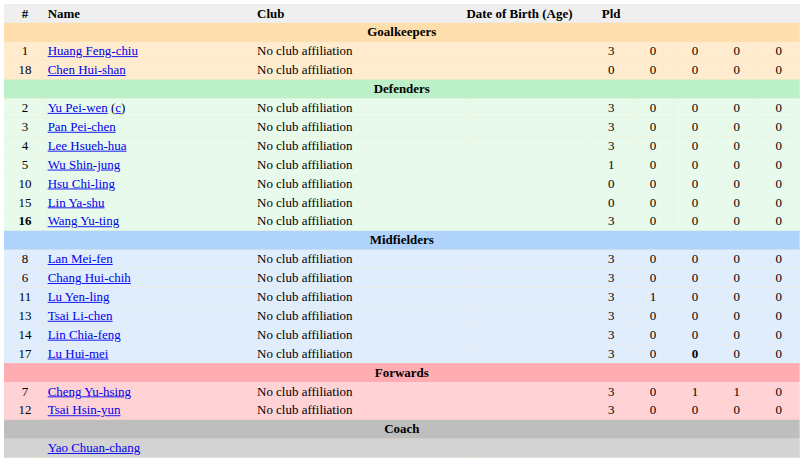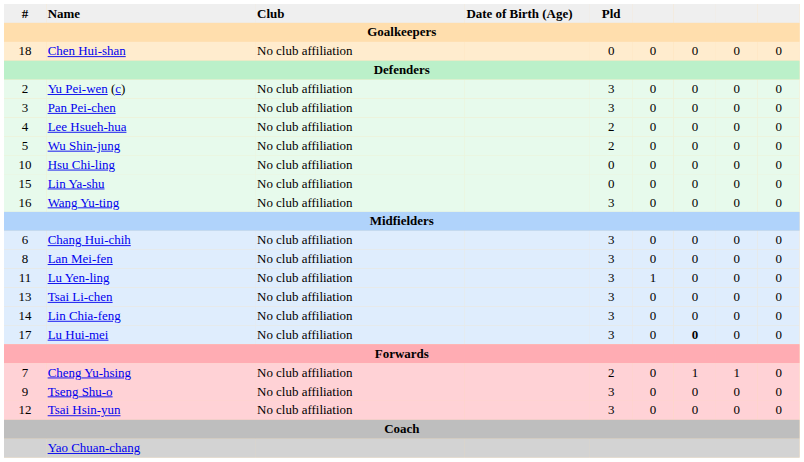 <table border=0 cellpadding=2 cellspacing=0 bgcolor=#FFDEAD style="text-align:center; font-size:90%;" width=100%>
 <tr bgcolor=#EFEFEF>
 <th width=5%>#</th>
 <th width=25% align=left>Name</th>
 <th width=25% align=left>Club</th>
 <th width=15% align=left>Date of Birth (Age)</th>
 <th width=5%>Pld</th>
 <th width=5%></th>
 <th width=5%></th>
 <th width=5%></th>
 <th width=5%></th>
 </tr>
 <tr>
 <th colspan=9 bgcolor=#FFDEAD>Goalkeepers</th>
-</tr>
-<tr bgcolor=#FFECCE>
-<td>1</td>
-<td align=left><a href='#'>Huang Feng-chiu</a></td>
-<td align=left>No club affiliation</td>
-<td align=left></td>
-<td>3</td>
-<td>0</td>
-<td>0</td>
-<td>0</td>
-<td>0</td>
 </tr>
 <tr bgcolor=#FFECCE>
 <td>18</td>
 <td align=left><a href='#'>Chen Hui-shan</a></td>
 <td align=left>No club affiliation</td>
 <td align=left></td>
 <td>0</td>
 <td>0</td>
 <td>0</td>
 <td>0</td>
 <td>0</td>
 </tr>
 <tr>
 <th colspan=9 bgcolor=#BBF0C9>Defenders</th>
 </tr>
 <tr bgcolor=#E7FAEC>
 <td>2</td>
 <td align=left><a href='#'>Yu Pei-wen</a> (<a href='#'>c</a>)</td>
 <td align=left>No club affiliation</td>
 <td align=left></td>
 <td>3</td>
 <td>0</td>
 <td>0</td>
 <td>0</td>
 <td>0</td>
 </tr>
 <tr bgcolor=#E7FAEC>
 <td>3</td>
 <td align=left><a href='#'>Pan Pei-chen</a></td>
 <td align=left>No club affiliation</td>
 <td align=left></td>
 <td>3</td>
 <td>0</td>
 <td>0</td>
 <td>0</td>
 <td>0</td>
 </tr>
 <tr bgcolor=#E7FAEC>
 <td>4</td>
 <td align=left><a href='#'>Lee Hsueh-hua</a></td>
 <td align=left>No club affiliation</td>
 <td align=left></td>
-<td>3</td>
+<td>2</td>
 <td>0</td>
 <td>0</td>
 <td>0</td>
 <td>0</td>
 </tr>
 <tr bgcolor=#E7FAEC>
 <td>5</td>
 <td align=left><a href='#'>Wu Shin-jung</a></td>
 <td align=left>No club affiliation</td>
 <td align=left></td>
-<td>1</td>
+<td>2</td>
 <td>0</td>
 <td>0</td>
 <td>0</td>
 <td>0</td>
 </tr>
 <tr bgcolor=#E7FAEC>
 <td>10</td>
 <td align=left><a href='#'>Hsu Chi-ling</a></td>
 <td align=left>No club affiliation</td>
 <td align=left></td>
 <td>0</td>
 <td>0</td>
 <td>0</td>
 <td>0</td>
 <td>0</td>
 </tr>
 <tr bgcolor=#E7FAEC>
 <td>15</td>
 <td align=left><a href='#'>Lin Ya-shu</a></td>
 <td align=left>No club affiliation</td>
 <td align=left></td>
 <td>0</td>
 <td>0</td>
 <td>0</td>
 <td>0</td>
 <td>0</td>
 </tr>
 <tr bgcolor=#E7FAEC>
-<td><strong>16</strong></td>
+<td>16</td>
 <td align=left><a href='#'>Wang Yu-ting</a></td>
 <td align=left>No club affiliation</td>
 <td align=left></td>
 <td>3</td>
 <td>0</td>
 <td>0</td>
 <td>0</td>
 <td>0</td>
 </tr>
 <tr>
 <th colspan=9 bgcolor=#B0D3FB>Midfielders</th>
 </tr>
 <tr bgcolor=#DFEDFD>
-<td>8</td>
-<td align=left><a href='#'>Lan Mei-fen</a></td>
+<td>6</td>
+<td align=left><a href='#'>Chang Hui-chih</a></td>
 <td align=left>No club affiliation</td>
 <td align=left></td>
 <td>3</td>
 <td>0</td>
 <td>0</td>
 <td>0</td>
 <td>0</td>
 </tr>
 <tr bgcolor=#DFEDFD>
-<td>6</td>
-<td align=left><a href='#'>Chang Hui-chih</a></td>
+<td>8</td>
+<td align=left><a href='#'>Lan Mei-fen</a></td>
 <td align=left>No club affiliation</td>
 <td align=left></td>
 <td>3</td>
 <td>0</td>
 <td>0</td>
 <td>0</td>
 <td>0</td>
 </tr>
 <tr bgcolor=#DFEDFD>
 <td>11</td>
 <td align=left><a href='#'>Lu Yen-ling</a></td>
 <td align=left>No club affiliation</td>
 <td align=left></td>
 <td>3</td>
 <td>1</td>
 <td>0</td>
 <td>0</td>
 <td>0</td>
 </tr>
 <tr bgcolor=#DFEDFD>
 <td>13</td>
 <td align=left><a href='#'>Tsai Li-chen</a></td>
 <td align=left>No club affiliation</td>
 <td align=left></td>
 <td>3</td>
 <td>0</td>
 <td>0</td>
 <td>0</td>
 <td>0</td>
 </tr>
 <tr bgcolor=#DFEDFD>
 <td>14</td>
 <td align=left><a href='#'>Lin Chia-feng</a></td>
 <td align=left>No club affiliation</td>
 <td align=left></td>
 <td>3</td>
 <td>0</td>
 <td>0</td>
 <td>0</td>
 <td>0</td>
 </tr>
 <tr bgcolor=#DFEDFD>
 <td>17</td>
 <td align=left><a href='#'>Lu Hui-mei</a></td>
 <td align=left>No club affiliation</td>
 <td align=left></td>
 <td>3</td>
 <td>0</td>
 <td><strong>0</strong></td>
 <td>0</td>
 <td>0</td>
 </tr>
 <tr>
 <th colspan=9 bgcolor=#FFACB3>Forwards</th>
 </tr>
 <tr bgcolor=#FFD2D6>
 <td>7</td>
 <td align=left><a href='#'>Cheng Yu-hsing</a></td>
 <td align=left>No club affiliation</td>
 <td align=left></td>
-<td>3</td>
+<td>2</td>
 <td>0</td>
 <td>1</td>
 <td>1</td>
+<td>0</td>
+</tr>
+<tr bgcolor=#FFD2D6>
+<td>9</td>
+<td align=left><a href='#'>Tseng Shu-o</a></td>
+<td align=left>No club affiliation</td>
+<td align=left></td>
+<td>3</td>
+<td>0</td>
+<td>0</td>
+<td>0</td>
 <td>0</td>
 </tr>
 <tr bgcolor=#FFD2D6>
 <td>12</td>
 <td align=left><a href='#'>Tsai Hsin-yun</a></td>
 <td align=left>No club affiliation</td>
 <td align=left></td>
 <td>3</td>
 <td>0</td>
 <td>0</td>
 <td>0</td>
 <td>0</td>
 </tr>
 <tr>
 <th colspan=9 bgcolor=#BEBEBE>Coach</th>
 </tr>
 <tr bgcolor=#D3D3D3>
 <td></td>
 <td align=left> <a href='#'>Yao Chuan-chang</a></td>
 <td></td>
 <td align=left></td>
 <td colspan=5></td>
 </tr>
 </table>
